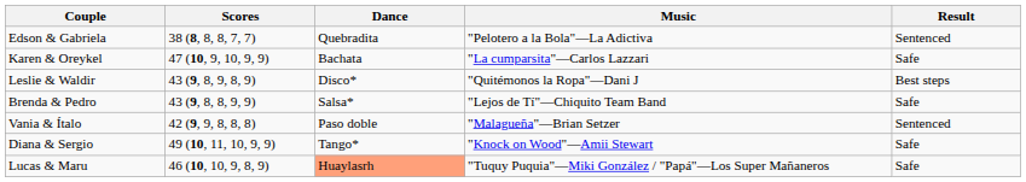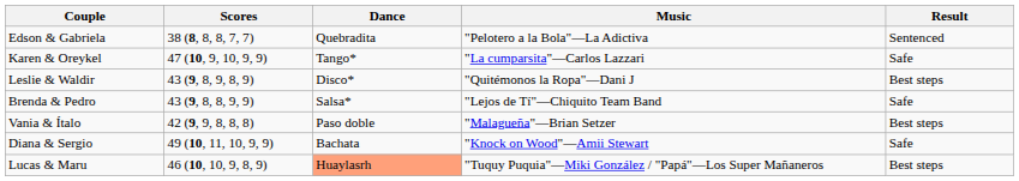 <table class="wikitable sortable" style="width:95%; white-space:nowrap;">
 <tr>
 <th style="width:15%;">Couple</th>
 <th style="width:14%;">Scores</th>
 <th style="width:14%;">Dance</th>
 <th style="width:40%;">Music</th>
 <th style="width:12%;">Result</th>
 </tr>
 <tr>
 <td>Edson & Gabriela</td>
 <td>38 (<strong>8</strong>, 8, 8, 7, 7)</td>
 <td>Quebradita</td>
 <td>"Pelotero a la Bola"—La Adictiva</td>
 <td>Sentenced</td>
 </tr>
 <tr>
 <td>Karen & Oreykel</td>
 <td>47 (<strong>10</strong>, 9, 10, 9, 9)</td>
-<td>Bachata</td>
+<td>Tango*</td>
 <td>"<a href='#'>La cumparsita</a>"—Carlos Lazzari</td>
 <td>Safe</td>
 </tr>
 <tr>
 <td>Leslie & Waldir</td>
 <td>43 (<strong>9</strong>, 8, 9, 8, 9)</td>
 <td>Disco*</td>
 <td>"Quitémonos la Ropa"—Dani J</td>
 <td>Best steps</td>
 </tr>
 <tr>
 <td>Brenda & Pedro</td>
 <td>43 (<strong>9</strong>, 8, 8, 9, 9)</td>
 <td>Salsa*</td>
 <td>"Lejos de Tí"—Chiquito Team Band</td>
 <td>Safe</td>
 </tr>
 <tr>
 <td>Vania & Ítalo</td>
 <td>42 (<strong>9</strong>, 9, 8, 8, 8)</td>
 <td>Paso doble</td>
 <td>"<a href='#'>Malagueña</a>"—Brian Setzer</td>
-<td>Sentenced</td>
+<td>Best steps</td>
 </tr>
 <tr>
 <td>Diana & Sergio</td>
 <td>49 (<strong>10</strong>, 11, 10, 9, 9)</td>
-<td>Tango*</td>
+<td>Bachata</td>
 <td>"<a href='#'>Knock on Wood</a>"—<a href='#'>Amii Stewart</a></td>
 <td>Safe</td>
 </tr>
 <tr>
 <td>Lucas & Maru</td>
 <td>46 (<strong>10</strong>, 10, 9, 8, 9)</td>
 <td style="background: lightsalmon;">Huaylasrh</td>
 <td>"Tuquy Puquia"—<a href='#'>Miki González</a> / "Papá"—Los Super Mañaneros</td>
-<td>Safe</td>
+<td>Best steps</td>
 </tr>
 </table>
